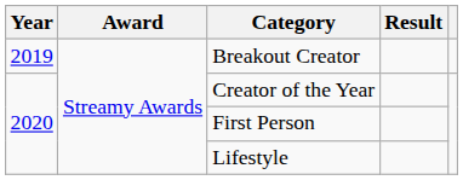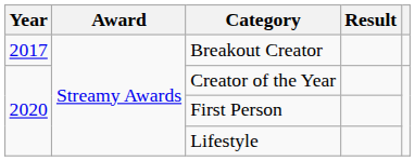 <table class="wikitable">
 <tr>
 <th>Year</th>
 <th>Award</th>
 <th>Category</th>
 <th>Result</th>
 <th></th>
 </tr>
 <tr>
-<td><a href='#'>2019</a></td>
+<td><a href='#'>2017</a></td>
 <td rowspan="4"><a href='#'>Streamy Awards</a></td>
 <td>Breakout Creator</td>
 <td></td>
 <td></td>
 </tr>
 <tr>
 <td rowspan="3"><a href='#'>2020</a></td>
 <td>Creator of the Year</td>
 <td></td>
 <td rowspan="3"></td>
 </tr>
 <tr>
 <td>First Person</td>
 <td></td>
 </tr>
 <tr>
 <td>Lifestyle</td>
 <td></td>
 </tr>
 </table>
